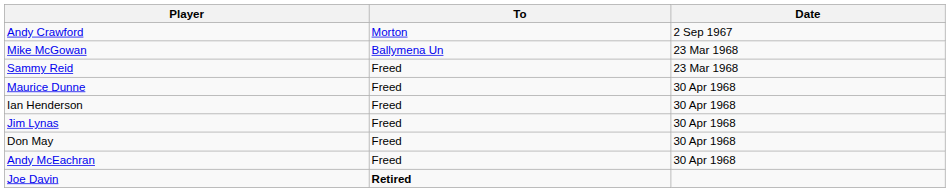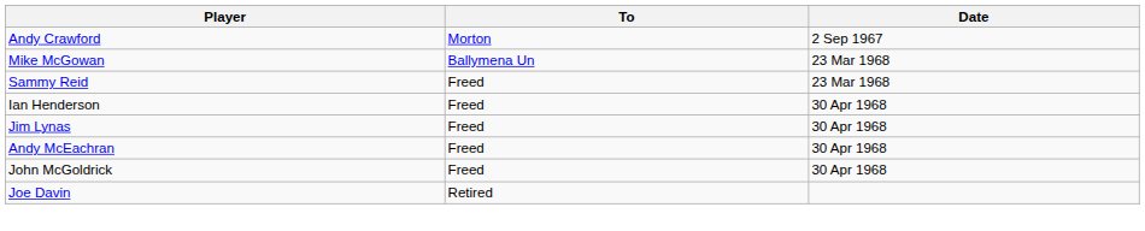 <table class="wikitable" style="text-align:center; font-size:95%;width:98%; text-align:left">
 <tr>
 <th>Player</th>
 <th>To</th>
 <th>Date</th>
 </tr>
 <tr>
 <td> <a href='#'>Andy Crawford</a></td>
 <td> <a href='#'>Morton</a></td>
 <td>2 Sep 1967</td>
 </tr>
 <tr>
 <td> <a href='#'>Mike McGowan</a></td>
 <td> <a href='#'>Ballymena Un</a></td>
 <td>23 Mar 1968</td>
 </tr>
 <tr>
 <td> <a href='#'>Sammy Reid</a></td>
 <td> Freed</td>
 <td>23 Mar 1968</td>
 </tr>
 <tr>
-<td> <a href='#'>Maurice Dunne</a></td>
-<td> Freed</td>
-<td>30 Apr 1968</td>
-</tr>
-<tr>
 <td> Ian Henderson</td>
 <td> Freed</td>
 <td>30 Apr 1968</td>
 </tr>
 <tr>
 <td> <a href='#'>Jim Lynas</a></td>
 <td> Freed</td>
 <td>30 Apr 1968</td>
 </tr>
 <tr>
-<td> Don May</td>
-<td> Freed</td>
-<td>30 Apr 1968</td>
-</tr>
-<tr>
 <td> <a href='#'>Andy McEachran</a></td>
 <td> Freed</td>
 <td>30 Apr 1968</td>
 </tr>
 <tr>
+<td> John McGoldrick</td>
+<td> Freed</td>
+<td>30 Apr 1968</td>
+</tr>
+<tr>
 <td> <a href='#'>Joe Davin</a></td>
-<td><strong> Retired</strong></td>
+<td> Retired</td>
 <td></td>
 </tr>
 </table>
